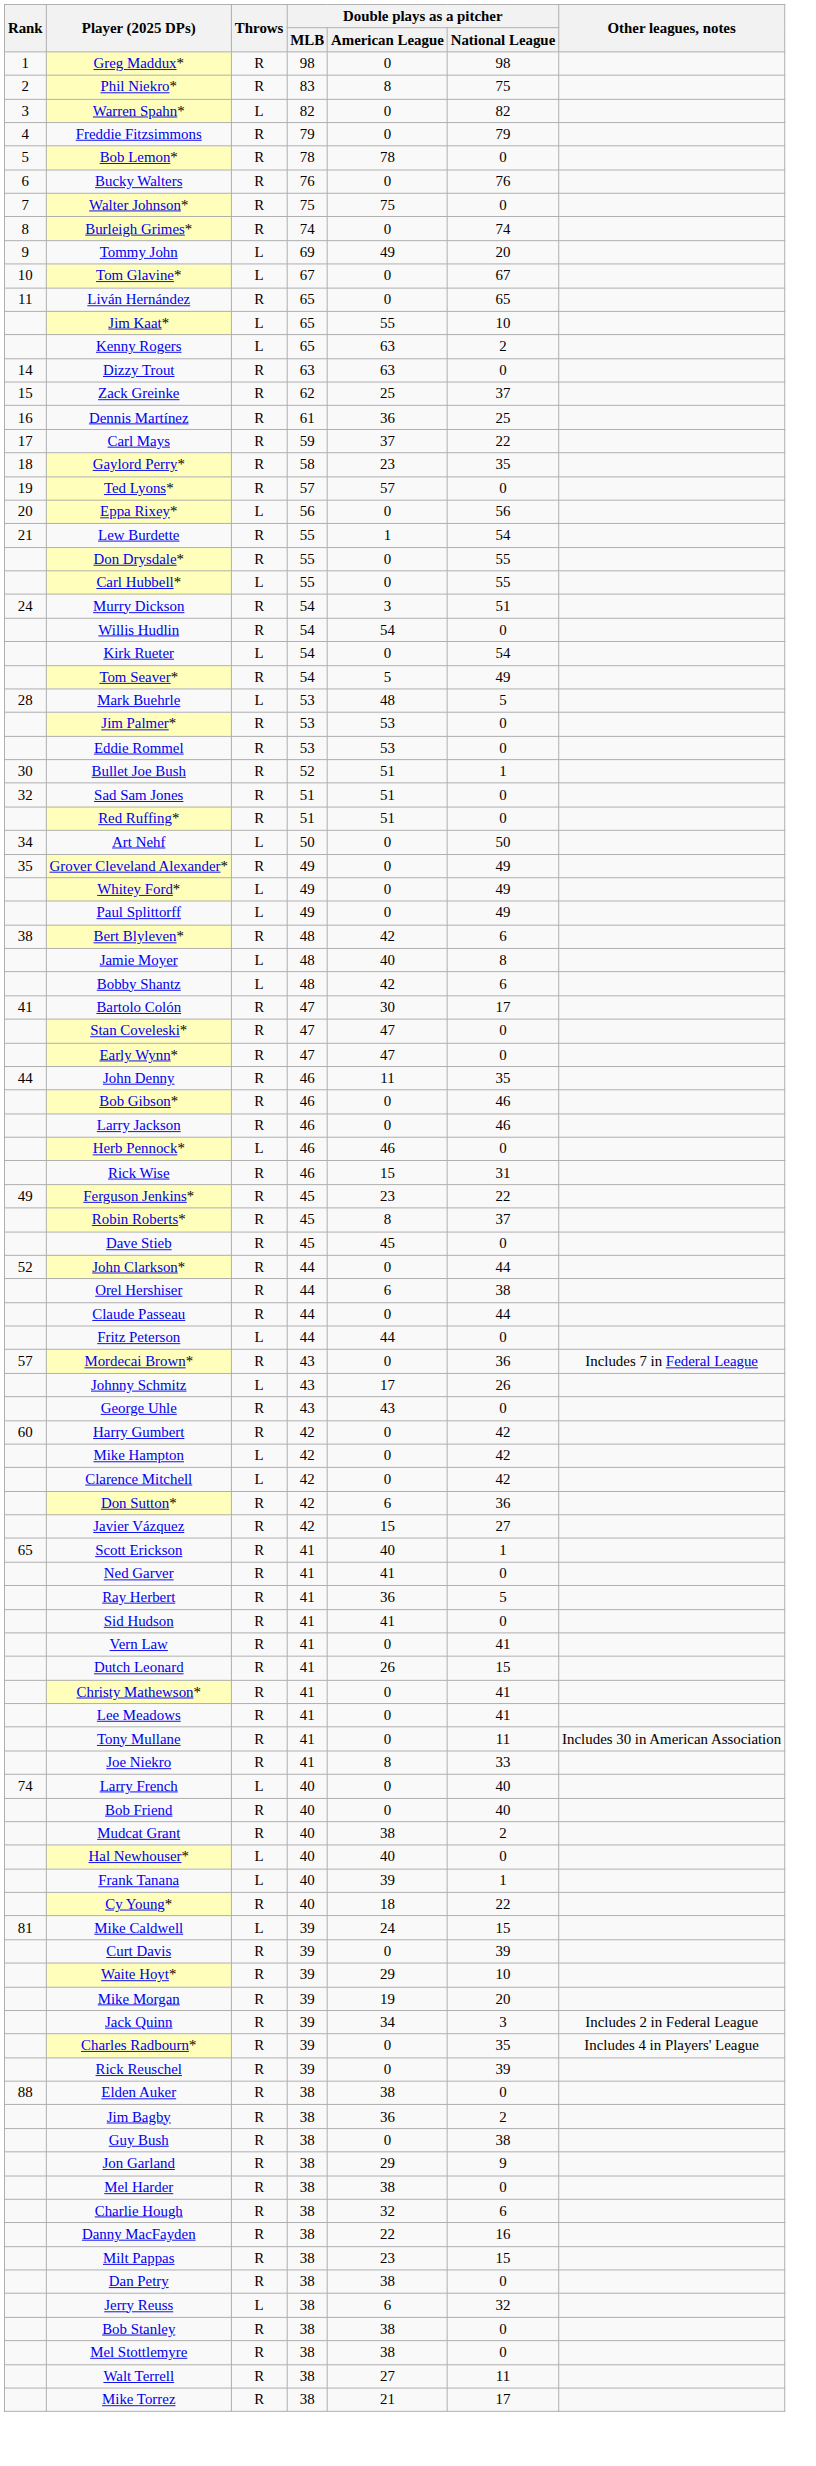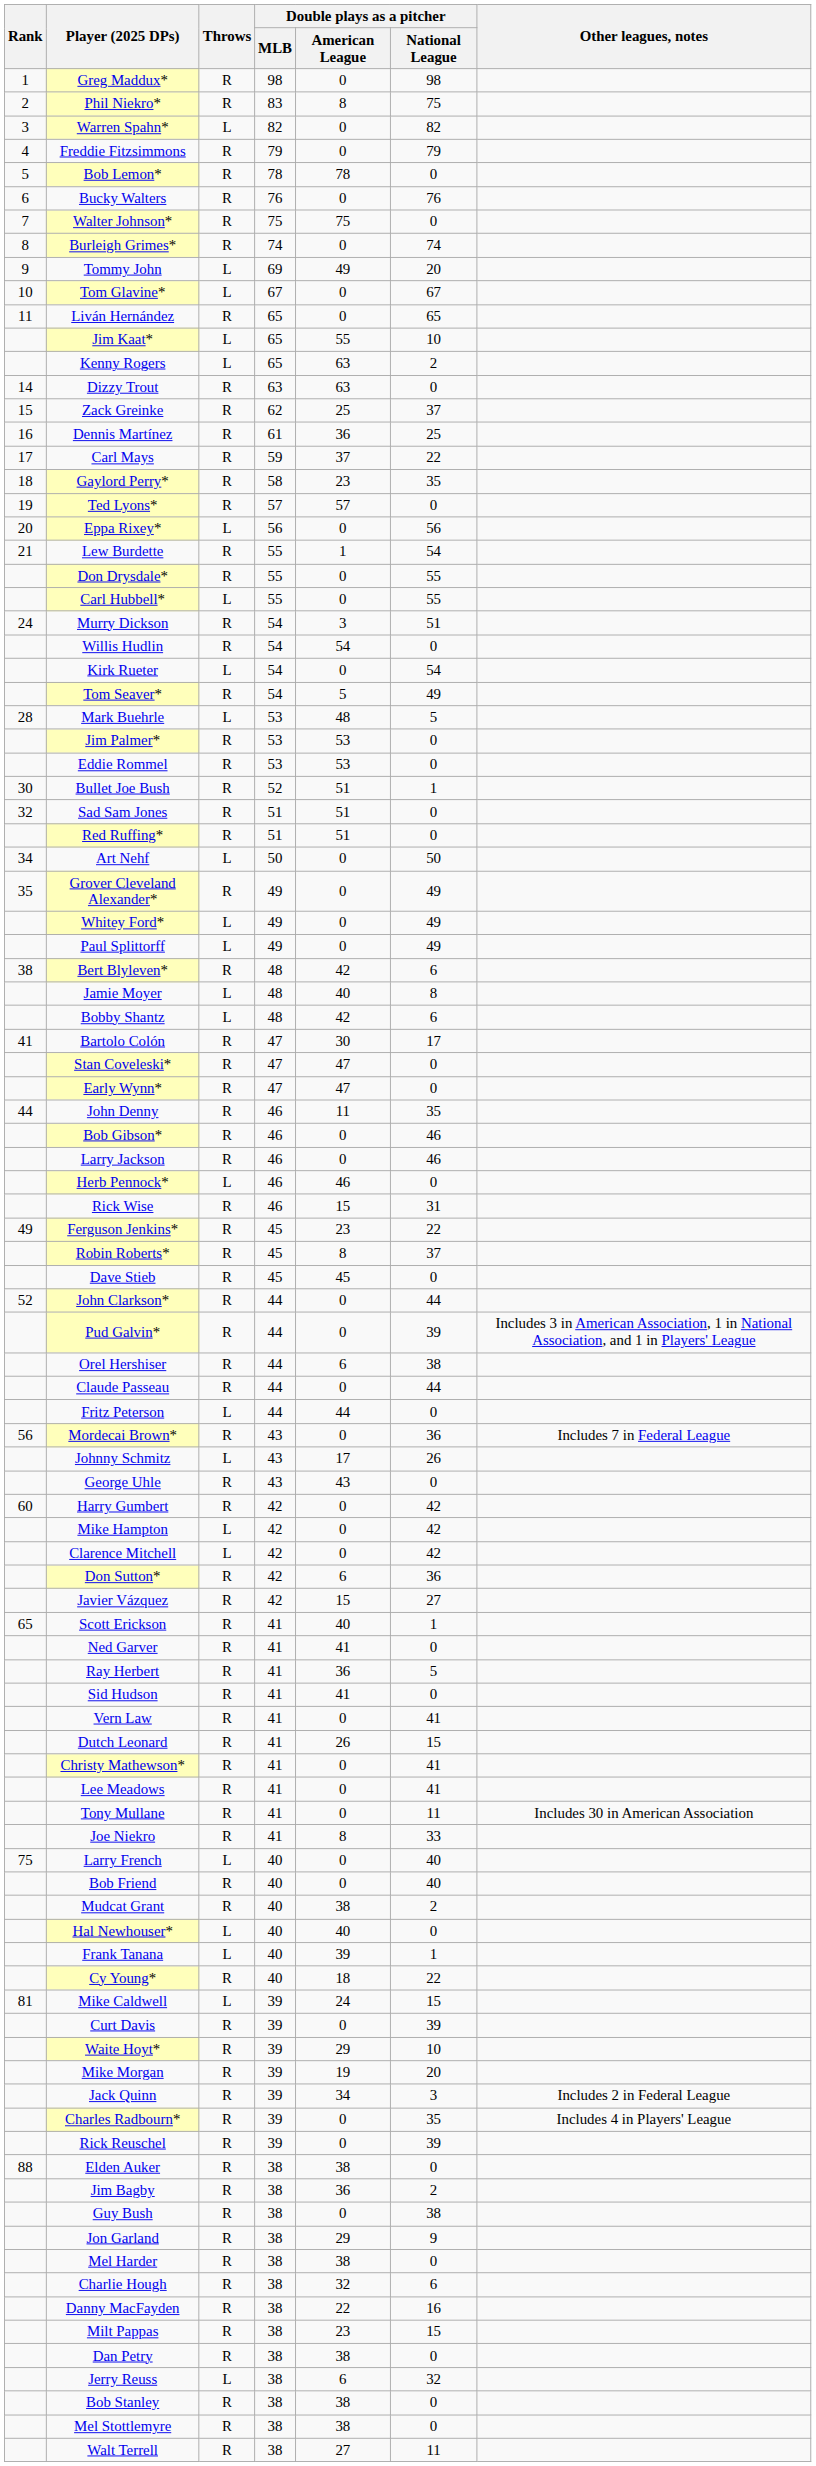 <table class="wikitable sortable" style="text-align:center">
 <tr style="white-space:nowrap;">
 <th rowspan=2>Rank</th>
 <th rowspan=2 scope="col">Player (2025 DPs)</th>
 <th rowspan=2>Throws</th>
 <th colspan=3>Double plays as a pitcher</th>
 <th rowspan=2>Other leagues, notes</th>
 </tr>
 <tr>
 <th>MLB</th>
 <th>American League</th>
 <th>National League</th>
 </tr>
 <tr>
 <td>1</td>
 <td style="background:#ffffbb;"><a href='#'>Greg Maddux</a>*</td>
 <td>R</td>
 <td>98</td>
 <td>0</td>
 <td>98</td>
 <td></td>
 </tr>
 <tr>
 <td>2</td>
 <td style="background:#ffffbb;"><a href='#'>Phil Niekro</a>*</td>
 <td>R</td>
 <td>83</td>
 <td>8</td>
 <td>75</td>
 <td></td>
 </tr>
 <tr>
 <td>3</td>
 <td style="background:#ffffbb;"><a href='#'>Warren Spahn</a>*</td>
 <td>L</td>
 <td>82</td>
 <td>0</td>
 <td>82</td>
 <td></td>
 </tr>
 <tr>
 <td>4</td>
 <td><a href='#'>Freddie Fitzsimmons</a></td>
 <td>R</td>
 <td>79</td>
 <td>0</td>
 <td>79</td>
 <td></td>
 </tr>
 <tr>
 <td>5</td>
 <td style="background:#ffffbb;"><a href='#'>Bob Lemon</a>*</td>
 <td>R</td>
 <td>78</td>
 <td>78</td>
 <td>0</td>
 <td></td>
 </tr>
 <tr>
 <td>6</td>
 <td><a href='#'>Bucky Walters</a></td>
 <td>R</td>
 <td>76</td>
 <td>0</td>
 <td>76</td>
 <td></td>
 </tr>
 <tr>
 <td>7</td>
 <td style="background:#ffffbb;"><a href='#'>Walter Johnson</a>*</td>
 <td>R</td>
 <td>75</td>
 <td>75</td>
 <td>0</td>
 <td></td>
 </tr>
 <tr>
 <td>8</td>
 <td style="background:#ffffbb;"><a href='#'>Burleigh Grimes</a>*</td>
 <td>R</td>
 <td>74</td>
 <td>0</td>
 <td>74</td>
 <td></td>
 </tr>
 <tr>
 <td>9</td>
 <td><a href='#'>Tommy John</a></td>
 <td>L</td>
 <td>69</td>
 <td>49</td>
 <td>20</td>
 <td></td>
 </tr>
 <tr>
 <td>10</td>
 <td style="background:#ffffbb;"><a href='#'>Tom Glavine</a>*</td>
 <td>L</td>
 <td>67</td>
 <td>0</td>
 <td>67</td>
 <td></td>
 </tr>
 <tr>
 <td>11</td>
 <td><a href='#'>Liván Hernández</a></td>
 <td>R</td>
 <td>65</td>
 <td>0</td>
 <td>65</td>
 <td></td>
 </tr>
 <tr>
 <td></td>
 <td style="background:#ffffbb;"><a href='#'>Jim Kaat</a>*</td>
 <td>L</td>
 <td>65</td>
 <td>55</td>
 <td>10</td>
 <td></td>
 </tr>
 <tr>
 <td></td>
 <td><a href='#'>Kenny Rogers</a></td>
 <td>L</td>
 <td>65</td>
 <td>63</td>
 <td>2</td>
 <td></td>
 </tr>
 <tr>
 <td>14</td>
 <td><a href='#'>Dizzy Trout</a></td>
 <td>R</td>
 <td>63</td>
 <td>63</td>
 <td>0</td>
 <td></td>
 </tr>
 <tr>
 <td>15</td>
 <td><a href='#'>Zack Greinke</a></td>
 <td>R</td>
 <td>62</td>
 <td>25</td>
 <td>37</td>
 <td></td>
 </tr>
 <tr>
 <td>16</td>
 <td><a href='#'>Dennis Martínez</a></td>
 <td>R</td>
 <td>61</td>
 <td>36</td>
 <td>25</td>
 <td></td>
 </tr>
 <tr>
 <td>17</td>
 <td><a href='#'>Carl Mays</a></td>
 <td>R</td>
 <td>59</td>
 <td>37</td>
 <td>22</td>
 <td></td>
 </tr>
 <tr>
 <td>18</td>
 <td style="background:#ffffbb;"><a href='#'>Gaylord Perry</a>*</td>
 <td>R</td>
 <td>58</td>
 <td>23</td>
 <td>35</td>
 <td></td>
 </tr>
 <tr>
 <td>19</td>
 <td style="background:#ffffbb;"><a href='#'>Ted Lyons</a>*</td>
 <td>R</td>
 <td>57</td>
 <td>57</td>
 <td>0</td>
 <td></td>
 </tr>
 <tr>
 <td>20</td>
 <td style="background:#ffffbb;"><a href='#'>Eppa Rixey</a>*</td>
 <td>L</td>
 <td>56</td>
 <td>0</td>
 <td>56</td>
 <td></td>
 </tr>
 <tr>
 <td>21</td>
 <td><a href='#'>Lew Burdette</a></td>
 <td>R</td>
 <td>55</td>
 <td>1</td>
 <td>54</td>
 <td></td>
 </tr>
 <tr>
 <td></td>
 <td style="background:#ffffbb;"><a href='#'>Don Drysdale</a>*</td>
 <td>R</td>
 <td>55</td>
 <td>0</td>
 <td>55</td>
 <td></td>
 </tr>
 <tr>
 <td></td>
 <td style="background:#ffffbb;"><a href='#'>Carl Hubbell</a>*</td>
 <td>L</td>
 <td>55</td>
 <td>0</td>
 <td>55</td>
 <td></td>
 </tr>
 <tr>
 <td>24</td>
 <td><a href='#'>Murry Dickson</a></td>
 <td>R</td>
 <td>54</td>
 <td>3</td>
 <td>51</td>
 <td></td>
 </tr>
 <tr>
 <td></td>
 <td><a href='#'>Willis Hudlin</a></td>
 <td>R</td>
 <td>54</td>
 <td>54</td>
 <td>0</td>
 <td></td>
 </tr>
 <tr>
 <td></td>
 <td><a href='#'>Kirk Rueter</a></td>
 <td>L</td>
 <td>54</td>
 <td>0</td>
 <td>54</td>
 <td></td>
 </tr>
 <tr>
 <td></td>
 <td style="background:#ffffbb;"><a href='#'>Tom Seaver</a>*</td>
 <td>R</td>
 <td>54</td>
 <td>5</td>
 <td>49</td>
 <td></td>
 </tr>
 <tr>
 <td>28</td>
 <td><a href='#'>Mark Buehrle</a></td>
 <td>L</td>
 <td>53</td>
 <td>48</td>
 <td>5</td>
 <td></td>
 </tr>
 <tr>
 <td></td>
 <td style="background:#ffffbb;"><a href='#'>Jim Palmer</a>*</td>
 <td>R</td>
 <td>53</td>
 <td>53</td>
 <td>0</td>
 <td></td>
 </tr>
 <tr>
 <td></td>
 <td><a href='#'>Eddie Rommel</a></td>
 <td>R</td>
 <td>53</td>
 <td>53</td>
 <td>0</td>
 <td></td>
 </tr>
 <tr>
 <td>30</td>
 <td><a href='#'>Bullet Joe Bush</a></td>
 <td>R</td>
 <td>52</td>
 <td>51</td>
 <td>1</td>
 <td></td>
 </tr>
 <tr>
 <td>32</td>
 <td><a href='#'>Sad Sam Jones</a></td>
 <td>R</td>
 <td>51</td>
 <td>51</td>
 <td>0</td>
 <td></td>
 </tr>
 <tr>
 <td></td>
 <td style="background:#ffffbb;"><a href='#'>Red Ruffing</a>*</td>
 <td>R</td>
 <td>51</td>
 <td>51</td>
 <td>0</td>
 <td></td>
 </tr>
 <tr>
 <td>34</td>
 <td><a href='#'>Art Nehf</a></td>
 <td>L</td>
 <td>50</td>
 <td>0</td>
 <td>50</td>
 <td></td>
 </tr>
 <tr>
 <td>35</td>
 <td style="background:#ffffbb;"><a href='#'>Grover Cleveland Alexander</a>*</td>
 <td>R</td>
 <td>49</td>
 <td>0</td>
 <td>49</td>
 <td></td>
 </tr>
 <tr>
 <td></td>
 <td style="background:#ffffbb;"><a href='#'>Whitey Ford</a>*</td>
 <td>L</td>
 <td>49</td>
 <td>0</td>
 <td>49</td>
 <td></td>
 </tr>
 <tr>
 <td></td>
 <td><a href='#'>Paul Splittorff</a></td>
 <td>L</td>
 <td>49</td>
 <td>0</td>
 <td>49</td>
 <td></td>
 </tr>
 <tr>
 <td>38</td>
 <td style="background:#ffffbb;"><a href='#'>Bert Blyleven</a>*</td>
 <td>R</td>
 <td>48</td>
 <td>42</td>
 <td>6</td>
 <td></td>
 </tr>
 <tr>
 <td></td>
 <td><a href='#'>Jamie Moyer</a></td>
 <td>L</td>
 <td>48</td>
 <td>40</td>
 <td>8</td>
 <td></td>
 </tr>
 <tr>
 <td></td>
 <td><a href='#'>Bobby Shantz</a></td>
 <td>L</td>
 <td>48</td>
 <td>42</td>
 <td>6</td>
 <td></td>
 </tr>
 <tr>
 <td>41</td>
 <td><a href='#'>Bartolo Colón</a></td>
 <td>R</td>
 <td>47</td>
 <td>30</td>
 <td>17</td>
 <td></td>
 </tr>
 <tr>
 <td></td>
 <td style="background:#ffffbb;"><a href='#'>Stan Coveleski</a>*</td>
 <td>R</td>
 <td>47</td>
 <td>47</td>
 <td>0</td>
 <td></td>
 </tr>
 <tr>
 <td></td>
 <td style="background:#ffffbb;"><a href='#'>Early Wynn</a>*</td>
 <td>R</td>
 <td>47</td>
 <td>47</td>
 <td>0</td>
 <td></td>
 </tr>
 <tr>
 <td>44</td>
 <td><a href='#'>John Denny</a></td>
 <td>R</td>
 <td>46</td>
 <td>11</td>
 <td>35</td>
 <td></td>
 </tr>
 <tr>
 <td></td>
 <td style="background:#ffffbb;"><a href='#'>Bob Gibson</a>*</td>
 <td>R</td>
 <td>46</td>
 <td>0</td>
 <td>46</td>
 <td></td>
 </tr>
 <tr>
 <td></td>
 <td><a href='#'>Larry Jackson</a></td>
 <td>R</td>
 <td>46</td>
 <td>0</td>
 <td>46</td>
 <td></td>
 </tr>
 <tr>
 <td></td>
 <td style="background:#ffffbb;"><a href='#'>Herb Pennock</a>*</td>
 <td>L</td>
 <td>46</td>
 <td>46</td>
 <td>0</td>
 <td></td>
 </tr>
 <tr>
 <td></td>
 <td><a href='#'>Rick Wise</a></td>
 <td>R</td>
 <td>46</td>
 <td>15</td>
 <td>31</td>
 <td></td>
 </tr>
 <tr>
 <td>49</td>
 <td style="background:#ffffbb;"><a href='#'>Ferguson Jenkins</a>*</td>
 <td>R</td>
 <td>45</td>
 <td>23</td>
 <td>22</td>
 <td></td>
 </tr>
 <tr>
 <td></td>
 <td style="background:#ffffbb;"><a href='#'>Robin Roberts</a>*</td>
 <td>R</td>
 <td>45</td>
 <td>8</td>
 <td>37</td>
 <td></td>
 </tr>
 <tr>
 <td></td>
 <td><a href='#'>Dave Stieb</a></td>
 <td>R</td>
 <td>45</td>
 <td>45</td>
 <td>0</td>
 <td></td>
 </tr>
 <tr>
 <td>52</td>
 <td style="background:#ffffbb;"><a href='#'>John Clarkson</a>*</td>
 <td>R</td>
 <td>44</td>
 <td>0</td>
 <td>44</td>
 <td></td>
 </tr>
 <tr>
 <td></td>
+<td style="background:#ffffbb;"><a href='#'>Pud Galvin</a>*</td>
+<td>R</td>
+<td>44</td>
+<td>0</td>
+<td>39</td>
+<td>Includes 3 in <a href='#'>American Association</a>, 1 in <a href='#'>National Association</a>, and 1 in <a href='#'>Players' League</a></td>
+</tr>
+<tr>
+<td></td>
 <td><a href='#'>Orel Hershiser</a></td>
 <td>R</td>
 <td>44</td>
 <td>6</td>
 <td>38</td>
 <td></td>
 </tr>
 <tr>
 <td></td>
 <td><a href='#'>Claude Passeau</a></td>
 <td>R</td>
 <td>44</td>
 <td>0</td>
 <td>44</td>
 <td></td>
 </tr>
 <tr>
 <td></td>
 <td><a href='#'>Fritz Peterson</a></td>
 <td>L</td>
 <td>44</td>
 <td>44</td>
 <td>0</td>
 <td></td>
 </tr>
 <tr>
-<td>57</td>
+<td>56</td>
 <td style="background:#ffffbb;"><a href='#'>Mordecai Brown</a>*</td>
 <td>R</td>
 <td>43</td>
 <td>0</td>
 <td>36</td>
 <td>Includes 7 in <a href='#'>Federal League</a></td>
 </tr>
 <tr>
 <td></td>
 <td><a href='#'>Johnny Schmitz</a></td>
 <td>L</td>
 <td>43</td>
 <td>17</td>
 <td>26</td>
 <td></td>
 </tr>
 <tr>
 <td></td>
 <td><a href='#'>George Uhle</a></td>
 <td>R</td>
 <td>43</td>
 <td>43</td>
 <td>0</td>
 <td></td>
 </tr>
 <tr>
 <td>60</td>
 <td><a href='#'>Harry Gumbert</a></td>
 <td>R</td>
 <td>42</td>
 <td>0</td>
 <td>42</td>
 <td></td>
 </tr>
 <tr>
 <td></td>
 <td><a href='#'>Mike Hampton</a></td>
 <td>L</td>
 <td>42</td>
 <td>0</td>
 <td>42</td>
 <td></td>
 </tr>
 <tr>
 <td></td>
 <td><a href='#'>Clarence Mitchell</a></td>
 <td>L</td>
 <td>42</td>
 <td>0</td>
 <td>42</td>
 <td></td>
 </tr>
 <tr>
 <td></td>
 <td style="background:#ffffbb;"><a href='#'>Don Sutton</a>*</td>
 <td>R</td>
 <td>42</td>
 <td>6</td>
 <td>36</td>
 <td></td>
 </tr>
 <tr>
 <td></td>
 <td><a href='#'>Javier Vázquez</a></td>
 <td>R</td>
 <td>42</td>
 <td>15</td>
 <td>27</td>
 <td></td>
 </tr>
 <tr>
 <td>65</td>
 <td><a href='#'>Scott Erickson</a></td>
 <td>R</td>
 <td>41</td>
 <td>40</td>
 <td>1</td>
 <td></td>
 </tr>
 <tr>
 <td></td>
 <td><a href='#'>Ned Garver</a></td>
 <td>R</td>
 <td>41</td>
 <td>41</td>
 <td>0</td>
 <td></td>
 </tr>
 <tr>
 <td></td>
 <td><a href='#'>Ray Herbert</a></td>
 <td>R</td>
 <td>41</td>
 <td>36</td>
 <td>5</td>
 <td></td>
 </tr>
 <tr>
 <td></td>
 <td><a href='#'>Sid Hudson</a></td>
 <td>R</td>
 <td>41</td>
 <td>41</td>
 <td>0</td>
 <td></td>
 </tr>
 <tr>
 <td></td>
 <td><a href='#'>Vern Law</a></td>
 <td>R</td>
 <td>41</td>
 <td>0</td>
 <td>41</td>
 <td></td>
 </tr>
 <tr>
 <td></td>
 <td><a href='#'>Dutch Leonard</a></td>
 <td>R</td>
 <td>41</td>
 <td>26</td>
 <td>15</td>
 <td></td>
 </tr>
 <tr>
 <td></td>
 <td style="background:#ffffbb;"><a href='#'>Christy Mathewson</a>*</td>
 <td>R</td>
 <td>41</td>
 <td>0</td>
 <td>41</td>
 <td></td>
 </tr>
 <tr>
 <td></td>
 <td><a href='#'>Lee Meadows</a></td>
 <td>R</td>
 <td>41</td>
 <td>0</td>
 <td>41</td>
 <td></td>
 </tr>
 <tr>
 <td></td>
 <td><a href='#'>Tony Mullane</a></td>
 <td>R</td>
 <td>41</td>
 <td>0</td>
 <td>11</td>
 <td>Includes 30 in American Association</td>
 </tr>
 <tr>
 <td></td>
 <td><a href='#'>Joe Niekro</a></td>
 <td>R</td>
 <td>41</td>
 <td>8</td>
 <td>33</td>
 <td></td>
 </tr>
 <tr>
-<td>74</td>
+<td>75</td>
 <td><a href='#'>Larry French</a></td>
 <td>L</td>
 <td>40</td>
 <td>0</td>
 <td>40</td>
 <td></td>
 </tr>
 <tr>
 <td></td>
 <td><a href='#'>Bob Friend</a></td>
 <td>R</td>
 <td>40</td>
 <td>0</td>
 <td>40</td>
 <td></td>
 </tr>
 <tr>
 <td></td>
 <td><a href='#'>Mudcat Grant</a></td>
 <td>R</td>
 <td>40</td>
 <td>38</td>
 <td>2</td>
 <td></td>
 </tr>
 <tr>
 <td></td>
 <td style="background:#ffffbb;"><a href='#'>Hal Newhouser</a>*</td>
 <td>L</td>
 <td>40</td>
 <td>40</td>
 <td>0</td>
 <td></td>
 </tr>
 <tr>
 <td></td>
 <td><a href='#'>Frank Tanana</a></td>
 <td>L</td>
 <td>40</td>
 <td>39</td>
 <td>1</td>
 <td></td>
 </tr>
 <tr>
 <td></td>
 <td style="background:#ffffbb;"><a href='#'>Cy Young</a>*</td>
 <td>R</td>
 <td>40</td>
 <td>18</td>
 <td>22</td>
 <td></td>
 </tr>
 <tr>
 <td>81</td>
 <td><a href='#'>Mike Caldwell</a></td>
 <td>L</td>
 <td>39</td>
 <td>24</td>
 <td>15</td>
 <td></td>
 </tr>
 <tr>
 <td></td>
 <td><a href='#'>Curt Davis</a></td>
 <td>R</td>
 <td>39</td>
 <td>0</td>
 <td>39</td>
 <td></td>
 </tr>
 <tr>
 <td></td>
 <td style="background:#ffffbb;"><a href='#'>Waite Hoyt</a>*</td>
 <td>R</td>
 <td>39</td>
 <td>29</td>
 <td>10</td>
 <td></td>
 </tr>
 <tr>
 <td></td>
 <td><a href='#'>Mike Morgan</a></td>
 <td>R</td>
 <td>39</td>
 <td>19</td>
 <td>20</td>
 <td></td>
 </tr>
 <tr>
 <td></td>
 <td><a href='#'>Jack Quinn</a></td>
 <td>R</td>
 <td>39</td>
 <td>34</td>
 <td>3</td>
 <td>Includes 2 in Federal League</td>
 </tr>
 <tr>
 <td></td>
 <td style="background:#ffffbb;"><a href='#'>Charles Radbourn</a>*</td>
 <td>R</td>
 <td>39</td>
 <td>0</td>
 <td>35</td>
 <td>Includes 4 in Players' League</td>
 </tr>
 <tr>
 <td></td>
 <td><a href='#'>Rick Reuschel</a></td>
 <td>R</td>
 <td>39</td>
 <td>0</td>
 <td>39</td>
 <td></td>
 </tr>
 <tr>
 <td>88</td>
 <td><a href='#'>Elden Auker</a></td>
 <td>R</td>
 <td>38</td>
 <td>38</td>
 <td>0</td>
 <td></td>
 </tr>
 <tr>
 <td></td>
 <td><a href='#'>Jim Bagby</a></td>
 <td>R</td>
 <td>38</td>
 <td>36</td>
 <td>2</td>
 <td></td>
 </tr>
 <tr>
 <td></td>
 <td><a href='#'>Guy Bush</a></td>
 <td>R</td>
 <td>38</td>
 <td>0</td>
 <td>38</td>
 <td></td>
 </tr>
 <tr>
 <td></td>
 <td><a href='#'>Jon Garland</a></td>
 <td>R</td>
 <td>38</td>
 <td>29</td>
 <td>9</td>
 <td></td>
 </tr>
 <tr>
 <td></td>
 <td><a href='#'>Mel Harder</a></td>
 <td>R</td>
 <td>38</td>
 <td>38</td>
 <td>0</td>
 <td></td>
 </tr>
 <tr>
 <td></td>
 <td><a href='#'>Charlie Hough</a></td>
 <td>R</td>
 <td>38</td>
 <td>32</td>
 <td>6</td>
 <td></td>
 </tr>
 <tr>
 <td></td>
 <td><a href='#'>Danny MacFayden</a></td>
 <td>R</td>
 <td>38</td>
 <td>22</td>
 <td>16</td>
 <td></td>
 </tr>
 <tr>
 <td></td>
 <td><a href='#'>Milt Pappas</a></td>
 <td>R</td>
 <td>38</td>
 <td>23</td>
 <td>15</td>
 <td></td>
 </tr>
 <tr>
 <td></td>
 <td><a href='#'>Dan Petry</a></td>
 <td>R</td>
 <td>38</td>
 <td>38</td>
 <td>0</td>
 <td></td>
 </tr>
 <tr>
 <td></td>
 <td><a href='#'>Jerry Reuss</a></td>
 <td>L</td>
 <td>38</td>
 <td>6</td>
 <td>32</td>
 <td></td>
 </tr>
 <tr>
 <td></td>
 <td><a href='#'>Bob Stanley</a></td>
 <td>R</td>
 <td>38</td>
 <td>38</td>
 <td>0</td>
 <td></td>
 </tr>
 <tr>
 <td></td>
 <td><a href='#'>Mel Stottlemyre</a></td>
 <td>R</td>
 <td>38</td>
 <td>38</td>
 <td>0</td>
 <td></td>
 </tr>
 <tr>
 <td></td>
 <td><a href='#'>Walt Terrell</a></td>
 <td>R</td>
 <td>38</td>
 <td>27</td>
 <td>11</td>
 <td></td>
 </tr>
-<tr>
-<td></td>
-<td><a href='#'>Mike Torrez</a></td>
-<td>R</td>
-<td>38</td>
-<td>21</td>
-<td>17</td>
-<td></td>
-</tr>
 </table>
